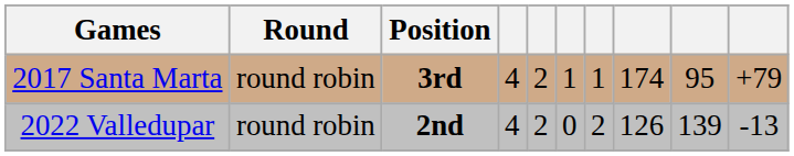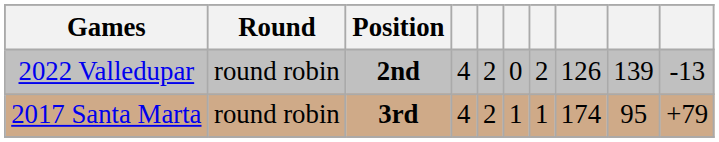 <table class="wikitable" style="text-align:center; font-size:90%;">
 <tr>
 <th>Games</th>
 <th>Round</th>
 <th>Position</th>
 <th></th>
 <th></th>
 <th></th>
 <th></th>
 <th></th>
 <th></th>
 <th></th>
 </tr>
+<tr style="background:silver;">
+<td> <a href='#'>2022 Valledupar</a></td>
+<td>round robin</td>
+<td><strong>2nd</strong></td>
+<td>4</td>
+<td>2</td>
+<td>0</td>
+<td>2</td>
+<td>126</td>
+<td>139</td>
+<td>-13</td>
+</tr>
 <tr style="background:#cfaa88;">
 <td> <a href='#'>2017 Santa Marta</a></td>
 <td>round robin</td>
 <td><strong>3rd</strong></td>
 <td>4</td>
 <td>2</td>
 <td>1</td>
 <td>1</td>
 <td>174</td>
 <td>95</td>
 <td>+79</td>
 </tr>
-<tr style="background:silver;">
-<td> <a href='#'>2022 Valledupar</a></td>
-<td>round robin</td>
-<td><strong>2nd</strong></td>
-<td>4</td>
-<td>2</td>
-<td>0</td>
-<td>2</td>
-<td>126</td>
-<td>139</td>
-<td>-13</td>
-</tr>
 </table>
